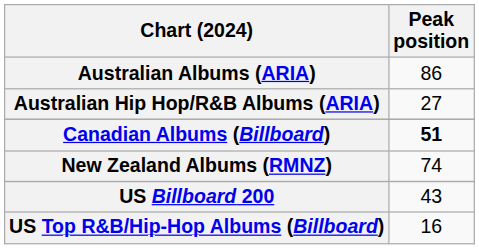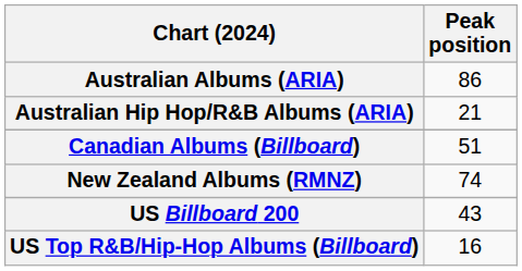 <table class="wikitable sortable plainrowheaders" style="text-align:center">
 <tr>
 <th scope="col">Chart (2024)</th>
 <th scope="col">Peak<br>position</th>
 </tr>
 <tr>
 <th scope="row">Australian Albums (<a href='#'>ARIA</a>)</th>
 <td>86</td>
 </tr>
 <tr>
 <th scope="row">Australian Hip Hop/R&B Albums (<a href='#'>ARIA</a>)</th>
-<td>27</td>
+<td>21</td>
 </tr>
 <tr>
 </tr>
 <tr>
 <th scope="row"><a href='#'>Canadian Albums</a> (<em><a href='#'>Billboard</a></em>)</th>
-<td><strong>51</strong></td>
+<td>51</td>
 </tr>
 <tr>
 <th scope="row">New Zealand Albums (<a href='#'>RMNZ</a>)</th>
 <td>74</td>
 </tr>
 <tr>
 </tr>
 <tr>
 <th scope="row">US <a href='#'><em>Billboard</em> 200</a></th>
 <td>43</td>
 </tr>
 <tr>
 <th scope="row">US <a href='#'>Top R&B/Hip-Hop Albums</a> (<em><a href='#'>Billboard</a></em>)</th>
 <td>16</td>
 </tr>
 </table>
